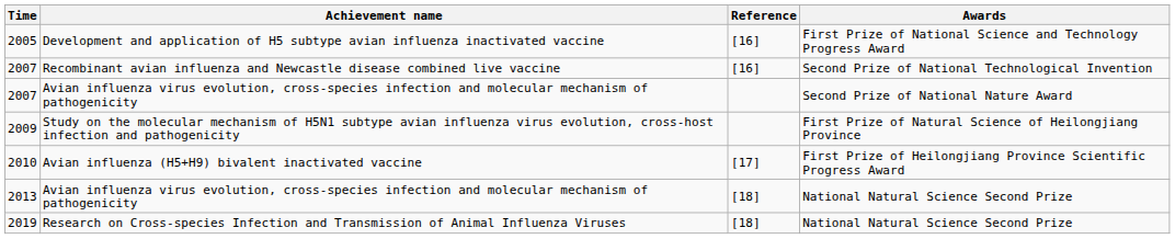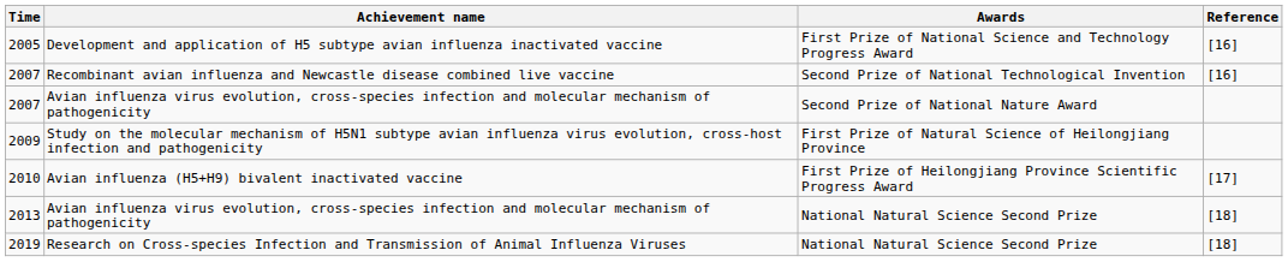 <table class="wikitable">
 <tr>
 <th>Time</th>
 <th>Achievement name</th>
+<th>Awards</th>
 <th>Reference</th>
-<th>Awards</th>
 </tr>
 <tr>
 <td>2005</td>
 <td>Development and application of H5 subtype avian influenza inactivated vaccine</td>
+<td>First Prize of National Science and Technology Progress Award</td>
 <td>[16]</td>
-<td>First Prize of National Science and Technology Progress Award</td>
 </tr>
 <tr>
 <td>2007</td>
 <td>Recombinant avian influenza and Newcastle disease combined live vaccine</td>
+<td>Second Prize of National Technological Invention</td>
 <td>[16]</td>
-<td>Second Prize of National Technological Invention</td>
 </tr>
 <tr>
 <td>2007</td>
 <td>Avian influenza virus evolution, cross-species infection and molecular mechanism of pathogenicity</td>
+<td>Second Prize of National Nature Award</td>
 <td></td>
-<td>Second Prize of National Nature Award</td>
 </tr>
 <tr>
 <td>2009</td>
 <td>Study on the molecular mechanism of H5N1 subtype avian influenza virus evolution, cross-host infection and pathogenicity</td>
+<td>First Prize of Natural Science of Heilongjiang Province</td>
 <td></td>
-<td>First Prize of Natural Science of Heilongjiang Province</td>
 </tr>
 <tr>
 <td>2010</td>
 <td>Avian influenza (H5+H9) bivalent inactivated vaccine</td>
+<td>First Prize of Heilongjiang Province Scientific Progress Award</td>
 <td>[17]</td>
-<td>First Prize of Heilongjiang Province Scientific Progress Award</td>
 </tr>
 <tr>
 <td>2013</td>
 <td>Avian influenza virus evolution, cross-species infection and molecular mechanism of pathogenicity</td>
+<td>National Natural Science Second Prize</td>
 <td>[18]</td>
-<td>National Natural Science Second Prize</td>
 </tr>
 <tr>
 <td>2019</td>
 <td>Research on Cross-species Infection and Transmission of Animal Influenza Viruses</td>
+<td>National Natural Science Second Prize</td>
 <td>[18]</td>
-<td>National Natural Science Second Prize</td>
 </tr>
 </table>
